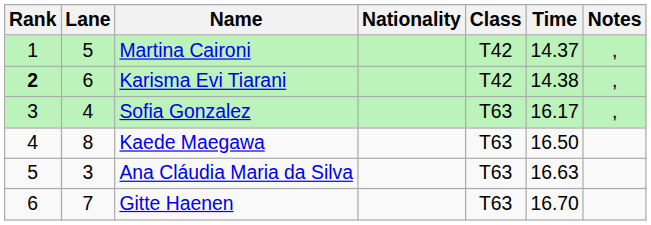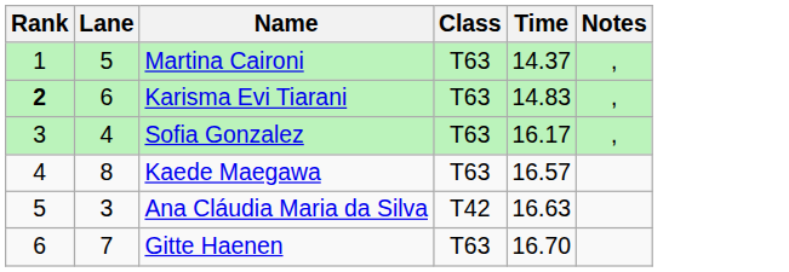 <table class="wikitable sortable" style="text-align:center">
 <tr>
 <th>Rank</th>
 <th>Lane</th>
 <th>Name</th>
-<th>Nationality</th>
 <th>Class</th>
 <th>Time</th>
 <th>Notes</th>
 </tr>
 <tr bgcolor=bbf3bb>
 <td>1</td>
 <td>5</td>
 <td align="left"><a href='#'>Martina Caironi</a></td>
-<td align="left"></td>
-<td>T42</td>
+<td>T63</td>
 <td>14.37</td>
 <td>, <strong></strong></td>
 </tr>
 <tr bgcolor=bbf3bb>
 <td><strong>2</strong></td>
 <td>6</td>
 <td align="left"><a href='#'>Karisma Evi Tiarani</a></td>
-<td align="left"></td>
-<td>T42</td>
-<td>14.38</td>
+<td>T63</td>
+<td>14.83</td>
 <td>, </td>
 </tr>
 <tr bgcolor=bbf3bb>
 <td>3</td>
 <td>4</td>
 <td align="left"><a href='#'>Sofia Gonzalez</a></td>
-<td align="left"></td>
 <td>T63</td>
 <td>16.17</td>
 <td>, </td>
 </tr>
 <tr>
 <td>4</td>
 <td>8</td>
 <td align="left"><a href='#'>Kaede Maegawa</a></td>
-<td align="left"></td>
 <td>T63</td>
-<td>16.50</td>
+<td>16.57</td>
 <td></td>
 </tr>
 <tr>
 <td>5</td>
 <td>3</td>
 <td align="left"><a href='#'>Ana Cláudia Maria da Silva</a></td>
-<td align="left"></td>
-<td>T63</td>
+<td>T42</td>
 <td>16.63</td>
 <td></td>
 </tr>
 <tr>
 <td>6</td>
 <td>7</td>
 <td align="left"><a href='#'>Gitte Haenen</a></td>
-<td align="left"></td>
 <td>T63</td>
 <td>16.70</td>
 <td></td>
 </tr>
 </table>
